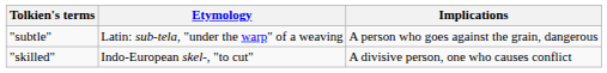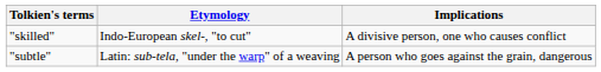 <table class="wikitable" style="margin: 1em auto;">
 <tr>
 <th>Tolkien's terms</th>
 <th><a href='#'>Etymology</a></th>
 <th>Implications</th>
 </tr>
 <tr>
+<td>"skilled"</td>
+<td>Indo-European <em>skel-</em>, "to cut"</td>
+<td>A divisive person, one who causes conflict</td>
+</tr>
+<tr>
 <td>"subtle"</td>
 <td>Latin: <em>sub-tela</em>, "under the <a href='#'>warp</a>" of a weaving</td>
 <td>A person who goes against the grain, dangerous</td>
 </tr>
-<tr>
-<td>"skilled"</td>
-<td>Indo-European <em>skel-</em>, "to cut"</td>
-<td>A divisive person, one who causes conflict</td>
-</tr>
 </table>
